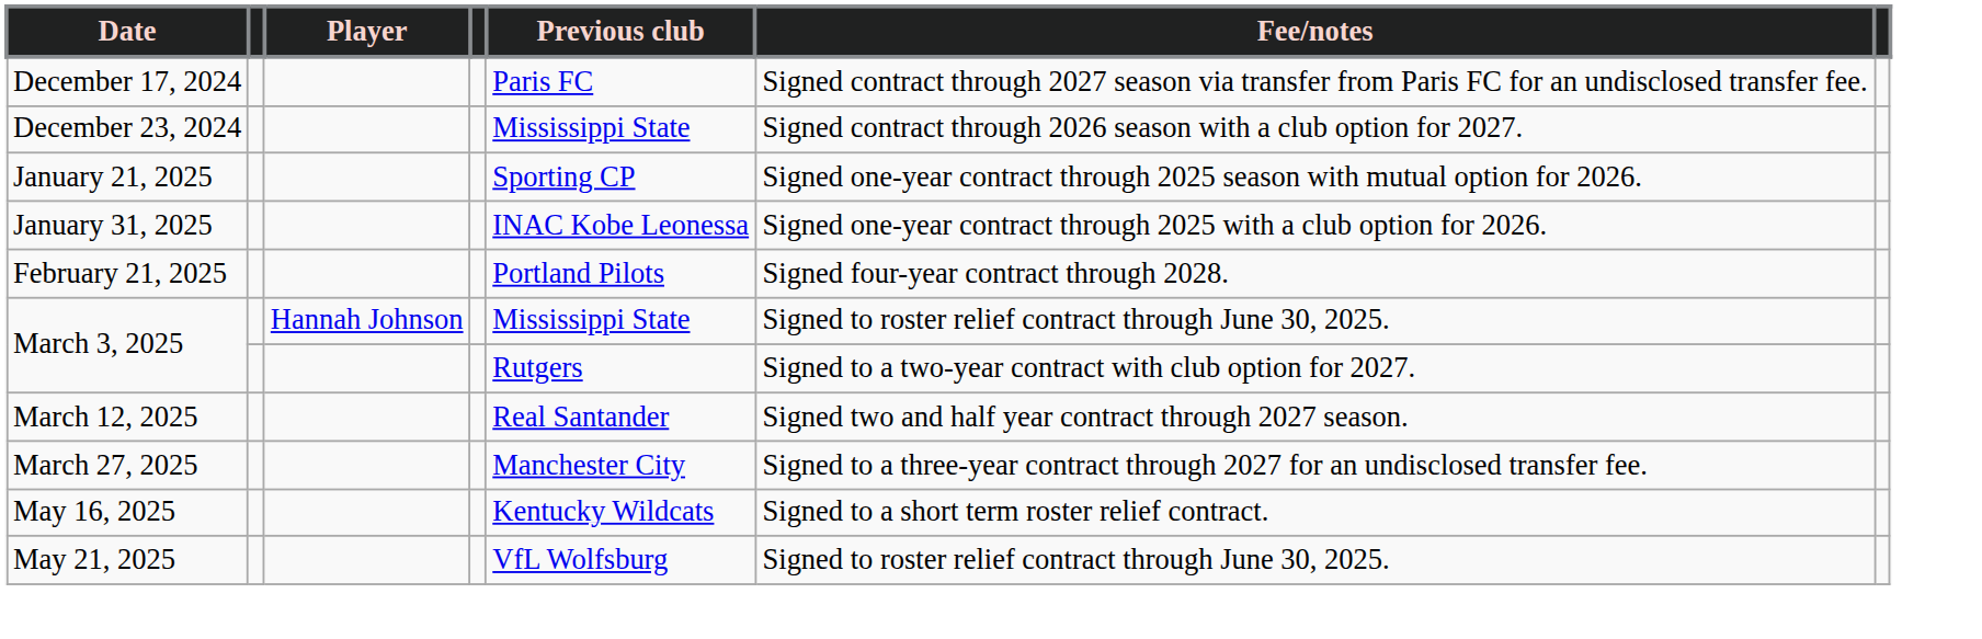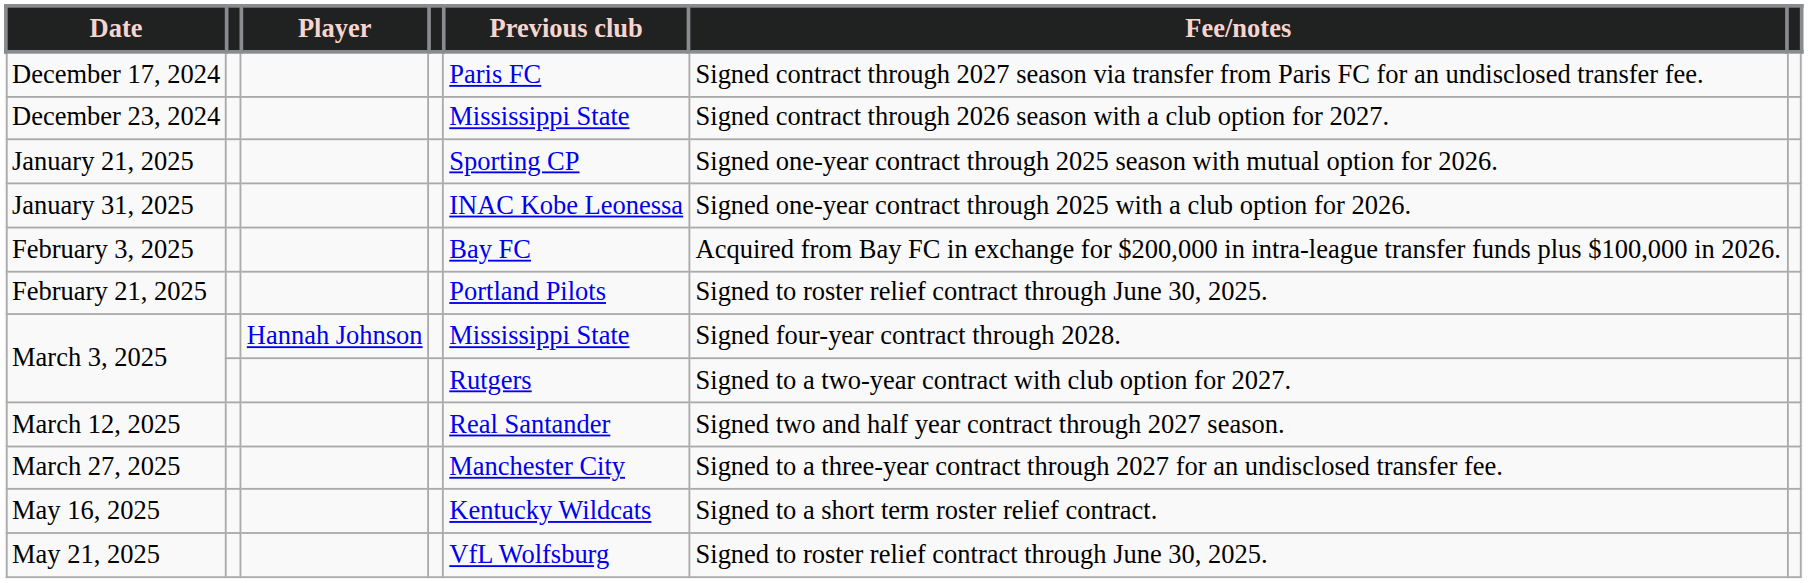 <table class="wikitable sortable" style="font-size:90%;">
 <tr>
 <th style="background:#202121; color:#F7D5CF; border:2px solid #898C8F;" scope="col" data-sort-type="date">Date</th>
 <th style="background:#202121; color:#F7D5CF; border:2px solid #898C8F;" scope="col"></th>
 <th style="background:#202121; color:#F7D5CF; border:2px solid #898C8F;" scope="col">Player</th>
 <th style="background:#202121; color:#F7D5CF; border:2px solid #898C8F;" scope="col"></th>
 <th style="background:#202121; color:#F7D5CF; border:2px solid #898C8F;" scope="col">Previous club</th>
 <th style="background:#202121; color:#F7D5CF; border:2px solid #898C8F;" scope="col">Fee/notes</th>
 <th style="background:#202121; color:#F7D5CF; border:2px solid #898C8F;" scope="col"></th>
 </tr>
 <tr>
 <td>December 17, 2024</td>
 <td></td>
 <td></td>
 <td></td>
 <td> <a href='#'>Paris FC</a></td>
 <td>Signed contract through 2027 season via transfer from Paris FC for an undisclosed transfer fee.</td>
 <td></td>
 </tr>
 <tr>
 <td>December 23, 2024</td>
 <td></td>
 <td></td>
 <td></td>
 <td> <a href='#'>Mississippi State</a></td>
 <td>Signed contract through 2026 season with a club option for 2027.</td>
 <td></td>
 </tr>
 <tr>
 <td>January 21, 2025</td>
 <td></td>
 <td></td>
 <td></td>
 <td> <a href='#'>Sporting CP</a></td>
 <td>Signed one-year contract through 2025 season with mutual option for 2026.</td>
 <td></td>
 </tr>
 <tr>
 <td>January 31, 2025</td>
 <td></td>
 <td></td>
 <td></td>
 <td> <a href='#'>INAC Kobe Leonessa</a></td>
 <td>Signed one-year contract through 2025 with a club option for 2026.</td>
 <td></td>
 </tr>
 <tr>
+<td>February 3, 2025</td>
+<td></td>
+<td></td>
+<td></td>
+<td> <a href='#'>Bay FC</a></td>
+<td>Acquired from Bay FC in exchange for $200,000 in intra-league transfer funds plus $100,000 in 2026.</td>
+<td></td>
+</tr>
+<tr>
 <td>February 21, 2025</td>
 <td></td>
 <td></td>
 <td></td>
 <td> <a href='#'>Portland Pilots</a></td>
-<td>Signed four-year contract through 2028.</td>
+<td>Signed to roster relief contract through June 30, 2025.</td>
 <td></td>
 </tr>
 <tr>
 <td rowspan="2">March 3, 2025</td>
 <td></td>
 <td><a href='#'>Hannah Johnson</a></td>
 <td></td>
 <td> <a href='#'>Mississippi State</a></td>
-<td>Signed to roster relief contract through June 30, 2025.</td>
+<td>Signed four-year contract through 2028.</td>
 <td></td>
 </tr>
 <tr>
 <td></td>
 <td></td>
 <td></td>
 <td> <a href='#'>Rutgers</a></td>
 <td>Signed to a two-year contract with club option for 2027.</td>
 <td></td>
 </tr>
 <tr>
 <td>March 12, 2025</td>
 <td></td>
 <td></td>
 <td></td>
 <td> <a href='#'>Real Santander</a></td>
 <td>Signed two and half year contract through 2027 season.</td>
 <td></td>
 </tr>
 <tr>
 <td>March 27, 2025</td>
 <td></td>
 <td></td>
 <td></td>
 <td> <a href='#'>Manchester City</a></td>
 <td>Signed to a three-year contract through 2027 for an undisclosed transfer fee.</td>
 <td></td>
 </tr>
 <tr>
 <td>May 16, 2025</td>
 <td></td>
 <td></td>
 <td></td>
 <td> <a href='#'>Kentucky Wildcats</a></td>
 <td>Signed to a short term roster relief contract.</td>
 <td></td>
 </tr>
 <tr>
 <td>May 21, 2025</td>
 <td></td>
 <td></td>
 <td></td>
 <td> <a href='#'>VfL Wolfsburg</a></td>
 <td>Signed to roster relief contract through June 30, 2025.</td>
 <td></td>
 </tr>
 </table>
